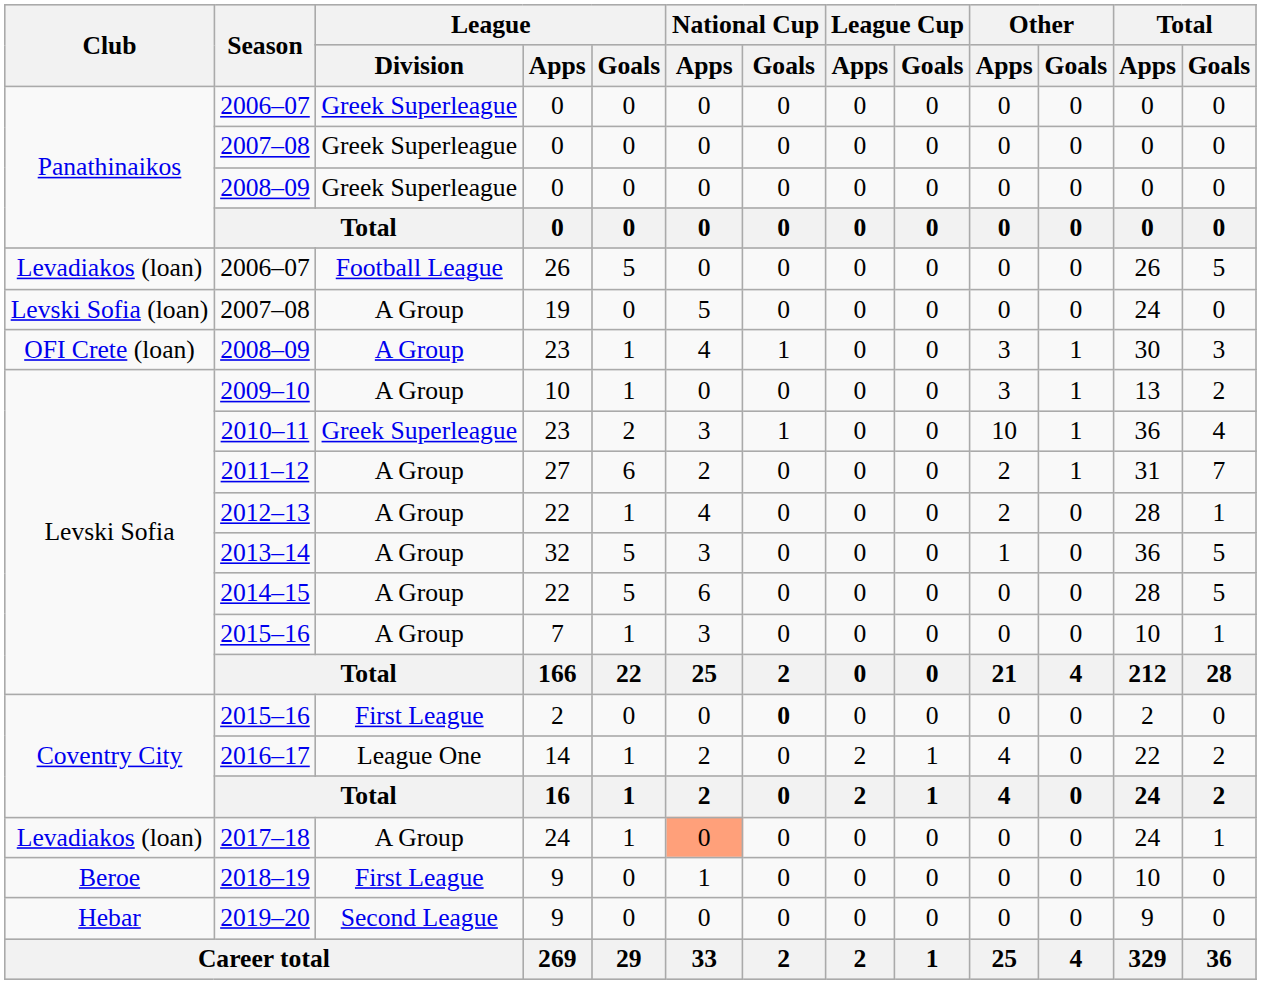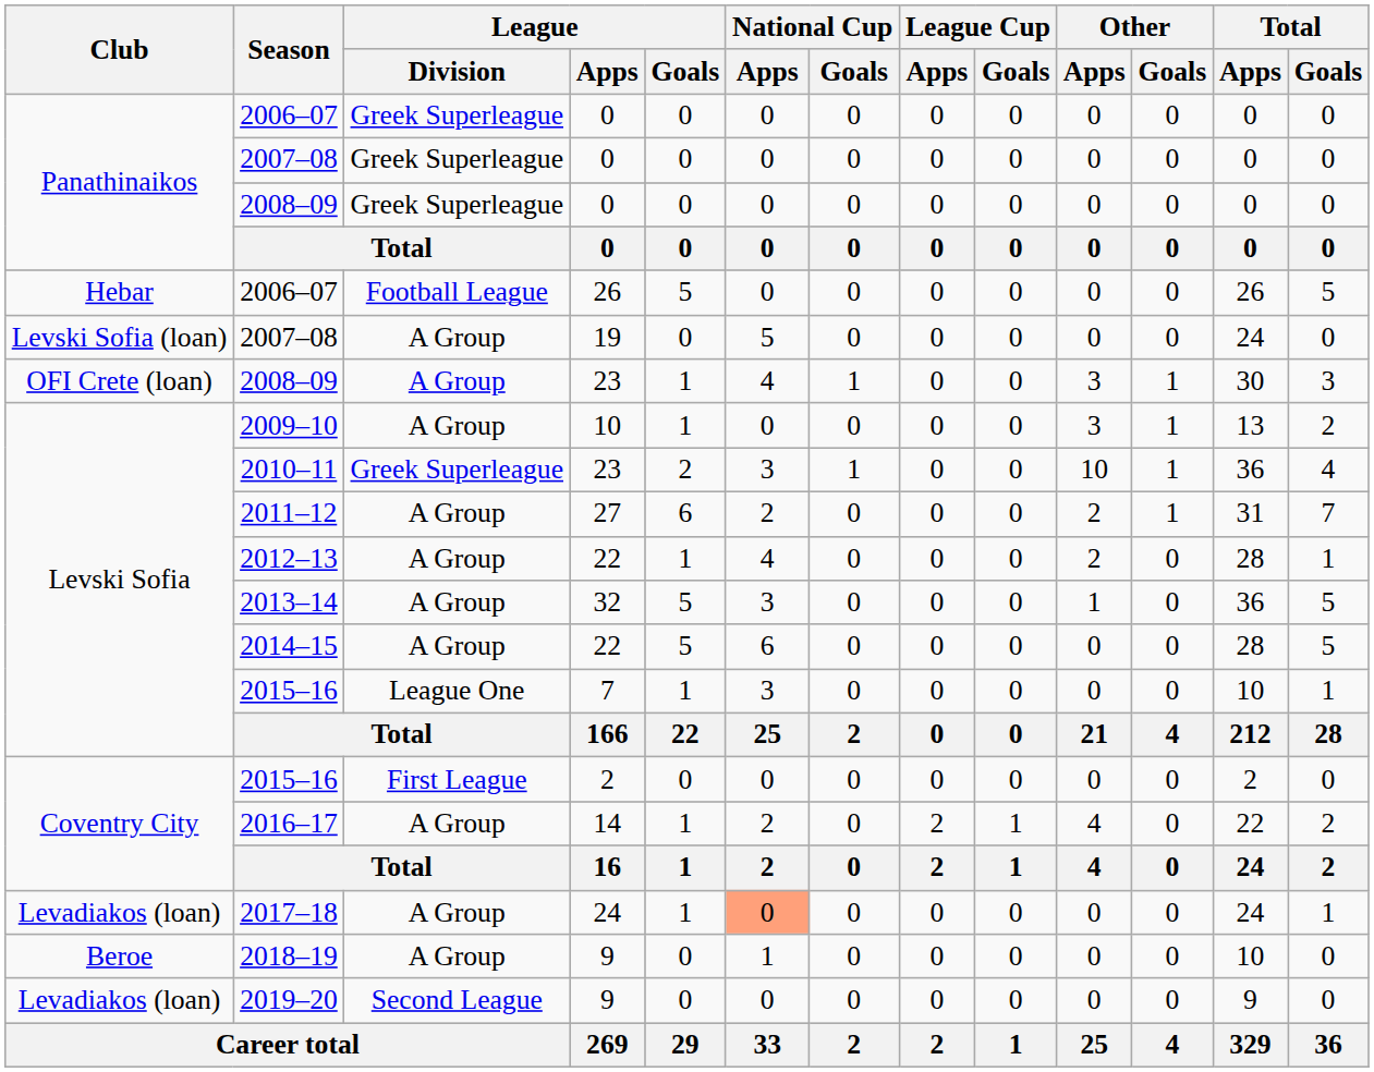 <table class="wikitable" style="text-align: center;">
 <tr>
 <th rowspan="2">Club</th>
 <th rowspan="2">Season</th>
 <th colspan="3">League</th>
 <th colspan="2">National Cup</th>
 <th colspan="2">League Cup</th>
 <th colspan="2">Other</th>
 <th colspan="2">Total</th>
 </tr>
 <tr>
 <th scope="col">Division</th>
 <th scope="col">Apps</th>
 <th scope="col">Goals</th>
 <th scope="col">Apps</th>
 <th scope="col">Goals</th>
 <th scope="col">Apps</th>
 <th scope="col">Goals</th>
 <th scope="col">Apps</th>
 <th scope="col">Goals</th>
 <th scope="col">Apps</th>
 <th scope="col">Goals</th>
 </tr>
 <tr>
 <td rowspan="4"><a href='#'>Panathinaikos</a></td>
 <td><a href='#'>2006–07</a></td>
 <td><a href='#'>Greek Superleague</a></td>
 <td>0</td>
 <td>0</td>
 <td>0</td>
 <td>0</td>
 <td>0</td>
 <td>0</td>
 <td>0</td>
 <td>0</td>
 <td>0</td>
 <td>0</td>
 </tr>
 <tr>
 <td><a href='#'>2007–08</a></td>
 <td>Greek Superleague</td>
 <td>0</td>
 <td>0</td>
 <td>0</td>
 <td>0</td>
 <td>0</td>
 <td>0</td>
 <td>0</td>
 <td>0</td>
 <td>0</td>
 <td>0</td>
 </tr>
 <tr>
 <td><a href='#'>2008–09</a></td>
 <td>Greek Superleague</td>
 <td>0</td>
 <td>0</td>
 <td>0</td>
 <td>0</td>
 <td>0</td>
 <td>0</td>
 <td>0</td>
 <td>0</td>
 <td>0</td>
 <td>0</td>
 </tr>
 <tr>
 <th colspan="2">Total</th>
 <th>0</th>
 <th>0</th>
 <th>0</th>
 <th>0</th>
 <th>0</th>
 <th>0</th>
 <th>0</th>
 <th>0</th>
 <th>0</th>
 <th>0</th>
 </tr>
 <tr>
-<td><a href='#'>Levadiakos</a> (loan)</td>
+<td><a href='#'>Hebar</a></td>
 <td>2006–07</td>
 <td><a href='#'>Football League</a></td>
 <td>26</td>
 <td>5</td>
 <td>0</td>
 <td>0</td>
 <td>0</td>
 <td>0</td>
 <td>0</td>
 <td>0</td>
 <td>26</td>
 <td>5</td>
 </tr>
 <tr>
 <td><a href='#'>Levski Sofia</a> (loan)</td>
 <td>2007–08</td>
 <td>A Group</td>
 <td>19</td>
 <td>0</td>
 <td>5</td>
 <td>0</td>
 <td>0</td>
 <td>0</td>
 <td>0</td>
 <td>0</td>
 <td>24</td>
 <td>0</td>
 </tr>
 <tr>
 <td><a href='#'>OFI Crete</a> (loan)</td>
 <td><a href='#'>2008–09</a></td>
 <td><a href='#'>A Group</a></td>
 <td>23</td>
 <td>1</td>
 <td>4</td>
 <td>1</td>
 <td>0</td>
 <td>0</td>
 <td>3</td>
 <td>1</td>
 <td>30</td>
 <td>3</td>
 </tr>
 <tr>
 <td rowspan="8">Levski Sofia</td>
 <td><a href='#'>2009–10</a></td>
 <td>A Group</td>
 <td>10</td>
 <td>1</td>
 <td>0</td>
 <td>0</td>
 <td>0</td>
 <td>0</td>
 <td>3</td>
 <td>1</td>
 <td>13</td>
 <td>2</td>
 </tr>
 <tr>
 <td><a href='#'>2010–11</a></td>
 <td><a href='#'>Greek Superleague</a></td>
 <td>23</td>
 <td>2</td>
 <td>3</td>
 <td>1</td>
 <td>0</td>
 <td>0</td>
 <td>10</td>
 <td>1</td>
 <td>36</td>
 <td>4</td>
 </tr>
 <tr>
 <td><a href='#'>2011–12</a></td>
 <td>A Group</td>
 <td>27</td>
 <td>6</td>
 <td>2</td>
 <td>0</td>
 <td>0</td>
 <td>0</td>
 <td>2</td>
 <td>1</td>
 <td>31</td>
 <td>7</td>
 </tr>
 <tr>
 <td><a href='#'>2012–13</a></td>
 <td>A Group</td>
 <td>22</td>
 <td>1</td>
 <td>4</td>
 <td>0</td>
 <td>0</td>
 <td>0</td>
 <td>2</td>
 <td>0</td>
 <td>28</td>
 <td>1</td>
 </tr>
 <tr>
 <td><a href='#'>2013–14</a></td>
 <td>A Group</td>
 <td>32</td>
 <td>5</td>
 <td>3</td>
 <td>0</td>
 <td>0</td>
 <td>0</td>
 <td>1</td>
 <td>0</td>
 <td>36</td>
 <td>5</td>
 </tr>
 <tr>
 <td><a href='#'>2014–15</a></td>
 <td>A Group</td>
 <td>22</td>
 <td>5</td>
 <td>6</td>
 <td>0</td>
 <td>0</td>
 <td>0</td>
 <td>0</td>
 <td>0</td>
 <td>28</td>
 <td>5</td>
 </tr>
 <tr>
 <td><a href='#'>2015–16</a></td>
-<td>A Group</td>
+<td>League One</td>
 <td>7</td>
 <td>1</td>
 <td>3</td>
 <td>0</td>
 <td>0</td>
 <td>0</td>
 <td>0</td>
 <td>0</td>
 <td>10</td>
 <td>1</td>
 </tr>
 <tr>
 <th colspan="2">Total</th>
 <th>166</th>
 <th>22</th>
 <th>25</th>
 <th>2</th>
 <th>0</th>
 <th>0</th>
 <th>21</th>
 <th>4</th>
 <th>212</th>
 <th>28</th>
 </tr>
 <tr>
 <td rowspan="3"><a href='#'>Coventry City</a></td>
 <td><a href='#'>2015–16</a></td>
 <td><a href='#'>First League</a></td>
 <td>2</td>
 <td>0</td>
 <td>0</td>
-<td><strong>0</strong></td>
+<td>0</td>
 <td>0</td>
 <td>0</td>
 <td>0</td>
 <td>0</td>
 <td>2</td>
 <td>0</td>
 </tr>
 <tr>
 <td><a href='#'>2016–17</a></td>
-<td>League One</td>
+<td>A Group</td>
 <td>14</td>
 <td>1</td>
 <td>2</td>
 <td>0</td>
 <td>2</td>
 <td>1</td>
 <td>4</td>
 <td>0</td>
 <td>22</td>
 <td>2</td>
 </tr>
 <tr>
 <th colspan="2">Total</th>
 <th>16</th>
 <th>1</th>
 <th>2</th>
 <th>0</th>
 <th>2</th>
 <th>1</th>
 <th>4</th>
 <th>0</th>
 <th>24</th>
 <th>2</th>
 </tr>
 <tr>
 <td><a href='#'>Levadiakos</a> (loan)</td>
 <td><a href='#'>2017–18</a></td>
 <td>A Group</td>
 <td>24</td>
 <td>1</td>
 <td style="background: lightsalmon;">0</td>
 <td>0</td>
 <td>0</td>
 <td>0</td>
 <td>0</td>
 <td>0</td>
 <td>24</td>
 <td>1</td>
 </tr>
 <tr>
 <td><a href='#'>Beroe</a></td>
 <td><a href='#'>2018–19</a></td>
-<td><a href='#'>First League</a></td>
+<td>A Group</td>
 <td>9</td>
 <td>0</td>
 <td>1</td>
 <td>0</td>
 <td>0</td>
 <td>0</td>
 <td>0</td>
 <td>0</td>
 <td>10</td>
 <td>0</td>
 </tr>
 <tr>
-<td><a href='#'>Hebar</a></td>
+<td><a href='#'>Levadiakos</a> (loan)</td>
 <td><a href='#'>2019–20</a></td>
 <td><a href='#'>Second League</a></td>
 <td>9</td>
 <td>0</td>
 <td>0</td>
 <td>0</td>
 <td>0</td>
 <td>0</td>
 <td>0</td>
 <td>0</td>
 <td>9</td>
 <td>0</td>
 </tr>
 <tr>
 <th colspan="3">Career total</th>
 <th>269</th>
 <th>29</th>
 <th>33</th>
 <th>2</th>
 <th>2</th>
 <th>1</th>
 <th>25</th>
 <th>4</th>
 <th>329</th>
 <th>36</th>
 </tr>
 </table>
